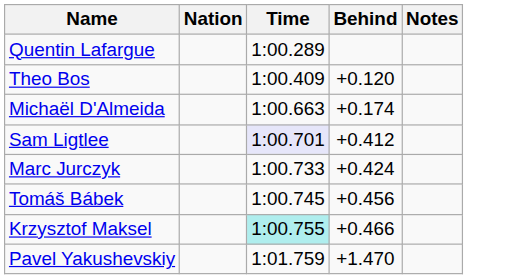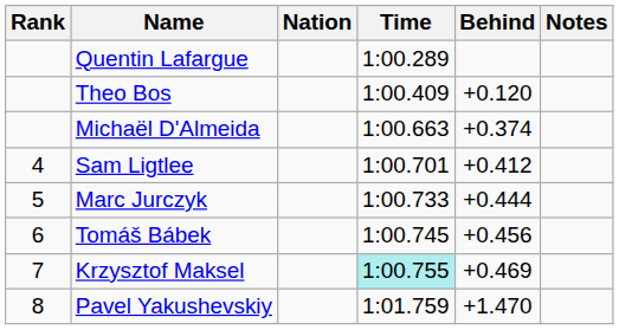 <table class="wikitable sortable" style="text-align:center">
 <tr>
+<th>Rank</th>
 <th>Name</th>
 <th>Nation</th>
 <th>Time</th>
 <th>Behind</th>
 <th>Notes</th>
 </tr>
 <tr>
+<td></td>
 <td align=left><a href='#'>Quentin Lafargue</a></td>
 <td align=left></td>
 <td>1:00.289</td>
 <td></td>
 <td></td>
 </tr>
 <tr>
+<td></td>
 <td align=left><a href='#'>Theo Bos</a></td>
 <td align=left></td>
 <td>1:00.409</td>
 <td>+0.120</td>
 <td></td>
 </tr>
 <tr>
+<td></td>
 <td align=left><a href='#'>Michaël D'Almeida</a></td>
 <td align=left></td>
 <td>1:00.663</td>
-<td>+0.174</td>
+<td>+0.374</td>
 <td></td>
 </tr>
 <tr>
+<td>4</td>
 <td align=left><a href='#'>Sam Ligtlee</a></td>
 <td align=left></td>
-<td style="background: lavender;">1:00.701</td>
+<td>1:00.701</td>
 <td>+0.412</td>
 <td></td>
 </tr>
 <tr>
+<td>5</td>
 <td align=left><a href='#'>Marc Jurczyk</a></td>
 <td align=left></td>
 <td>1:00.733</td>
-<td>+0.424</td>
+<td>+0.444</td>
 <td></td>
 </tr>
 <tr>
+<td>6</td>
 <td align=left><a href='#'>Tomáš Bábek</a></td>
 <td align=left></td>
 <td>1:00.745</td>
 <td>+0.456</td>
 <td></td>
 </tr>
 <tr>
+<td>7</td>
 <td align=left><a href='#'>Krzysztof Maksel</a></td>
 <td align=left></td>
 <td style="background: paleturquoise;">1:00.755</td>
-<td>+0.466</td>
+<td>+0.469</td>
 <td></td>
 </tr>
 <tr>
+<td>8</td>
 <td align=left><a href='#'>Pavel Yakushevskiy</a></td>
 <td align=left></td>
 <td>1:01.759</td>
 <td>+1.470</td>
 <td></td>
 </tr>
 </table>
